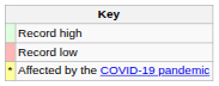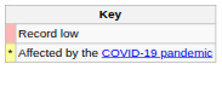 <table class="wikitable">
 <tr>
 <th colspan=2>Key</th>
-</tr>
-<tr>
-<td style="background:#dfd;"> </td>
-<td>Record high</td>
 </tr>
 <tr>
 <td style="background:#ffb6b6;"> </td>
 <td>Record low</td>
 </tr>
 <tr>
 <td style="background:#ff9;">*</td>
 <td>Affected by the <a href='#'>COVID-19 pandemic</a></td>
 </tr>
 </table>
